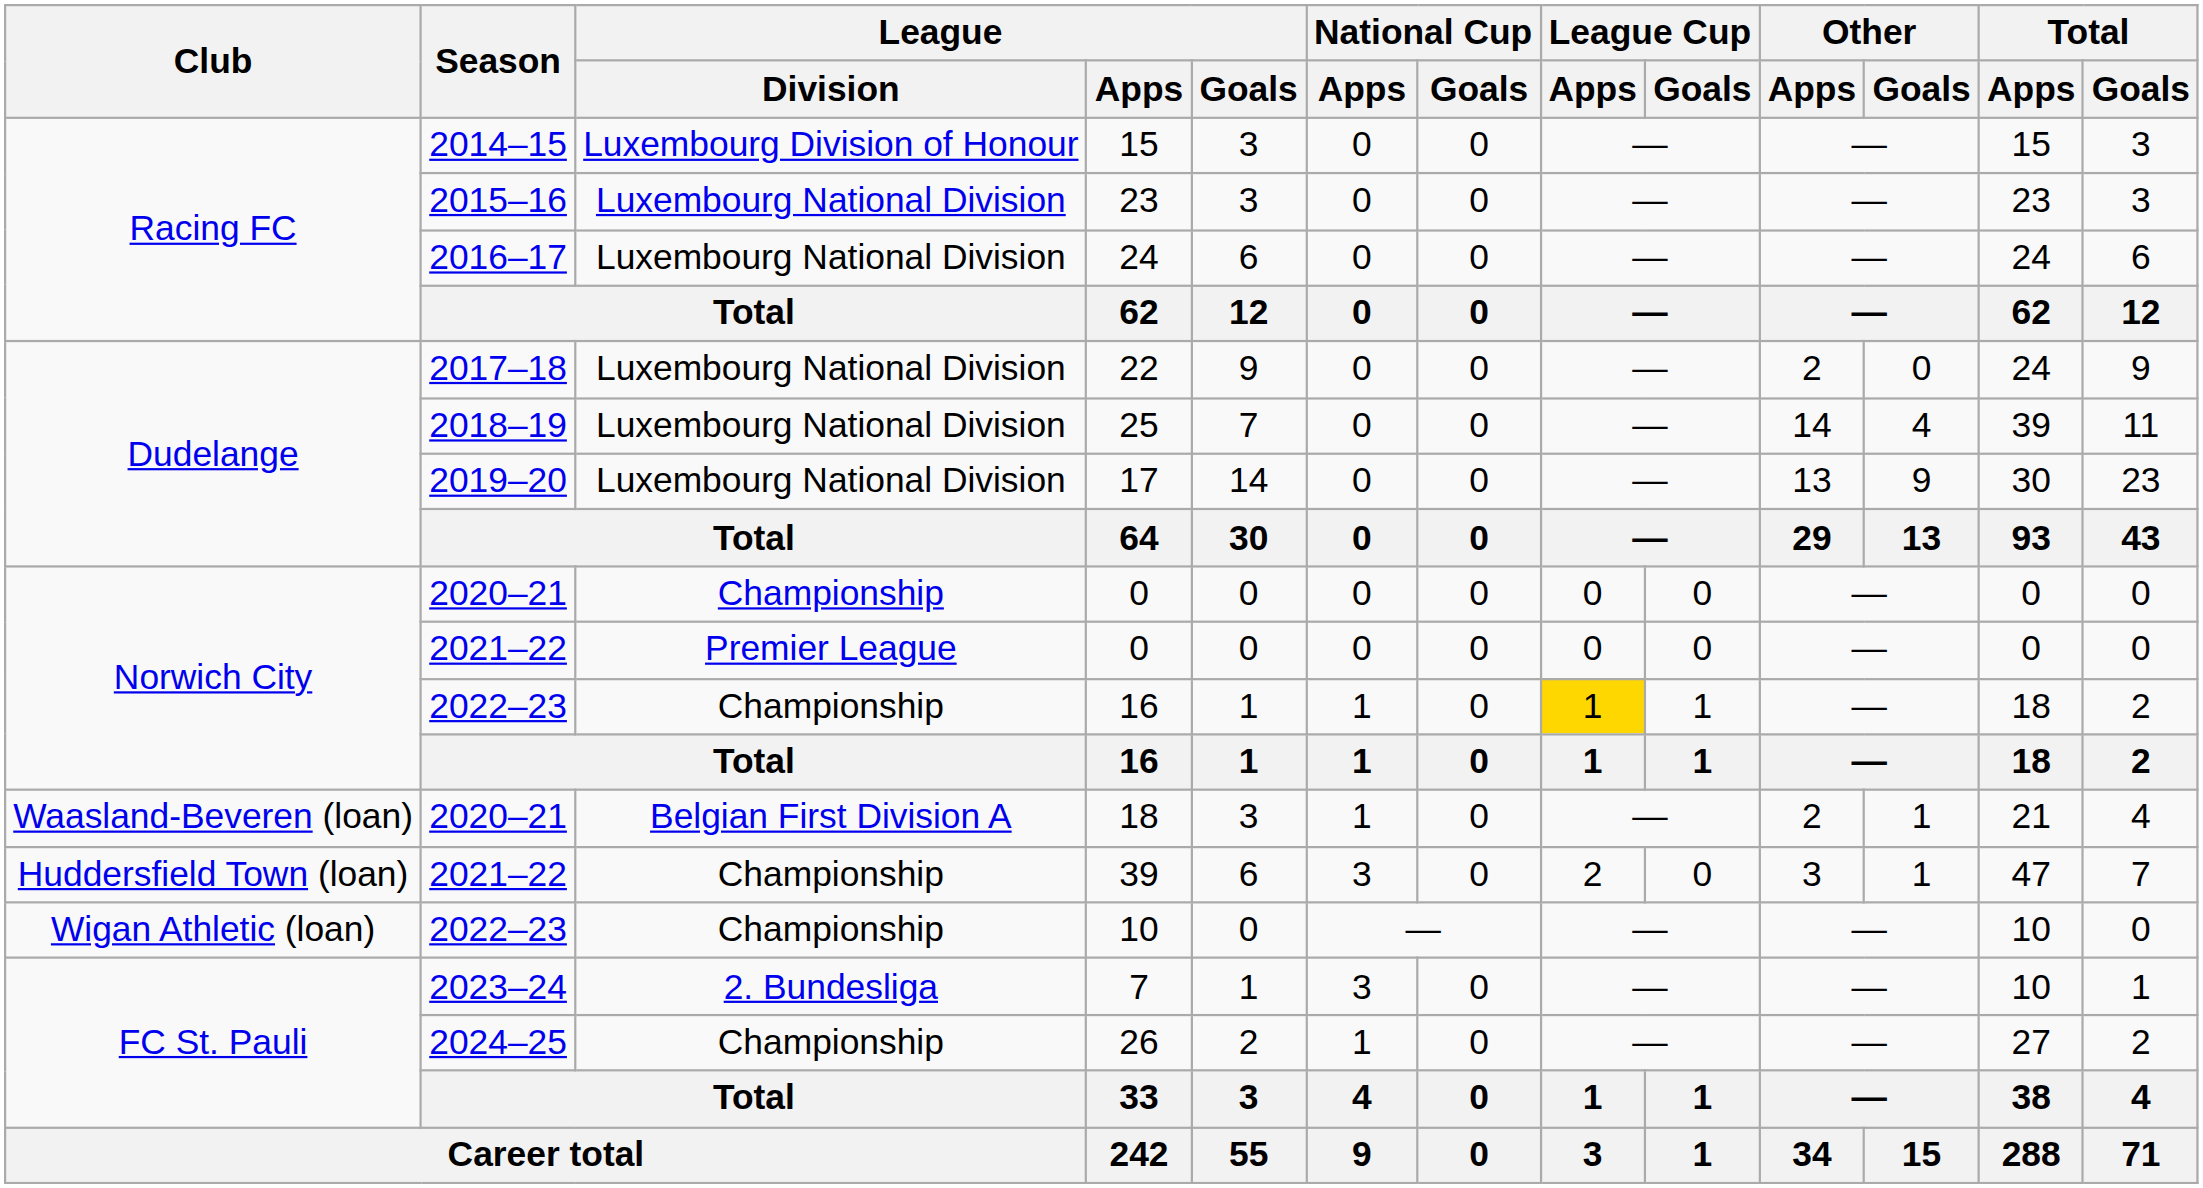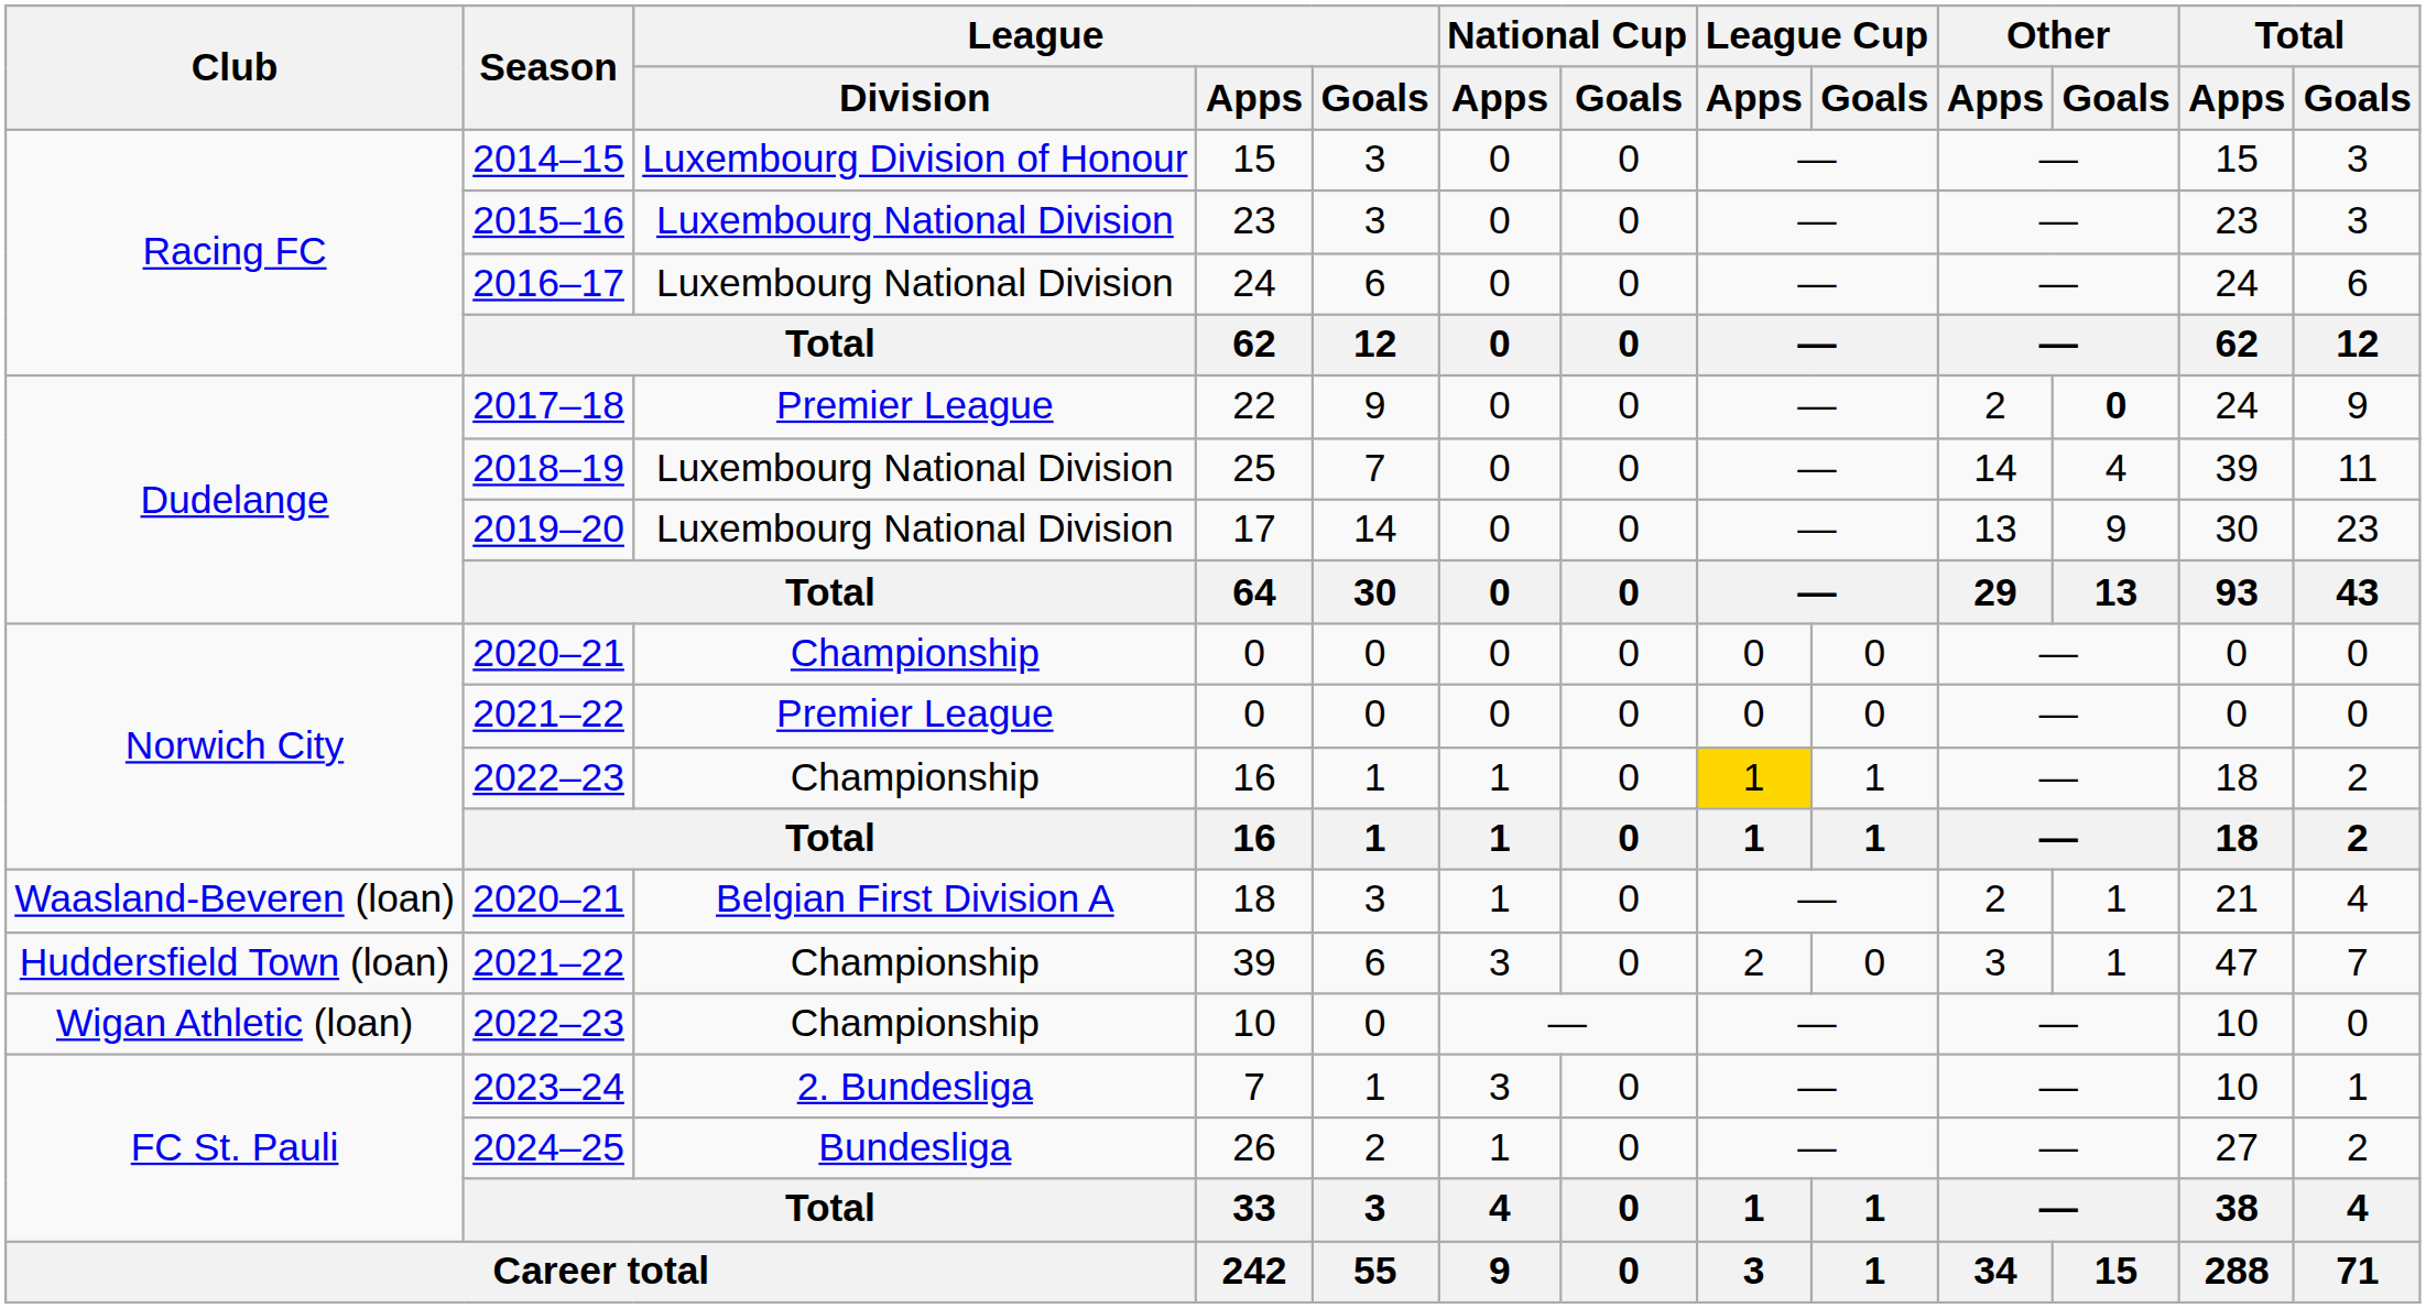 <table class="wikitable" style="text-align:center">
 <tr>
 <th rowspan="2">Club</th>
 <th rowspan="2">Season</th>
 <th colspan="3">League</th>
 <th colspan="2">National Cup</th>
 <th colspan="2">League Cup</th>
 <th colspan="2">Other</th>
 <th colspan="2">Total</th>
 </tr>
 <tr>
 <th>Division</th>
 <th>Apps</th>
 <th>Goals</th>
 <th>Apps</th>
 <th>Goals</th>
 <th>Apps</th>
 <th>Goals</th>
 <th>Apps</th>
 <th>Goals</th>
 <th>Apps</th>
 <th>Goals</th>
 </tr>
 <tr>
 <td rowspan="4"><a href='#'>Racing FC</a></td>
 <td><a href='#'>2014–15</a></td>
 <td><a href='#'>Luxembourg Division of Honour</a></td>
 <td>15</td>
 <td>3</td>
 <td>0</td>
 <td>0</td>
 <td colspan="2">—</td>
 <td colspan="2">—</td>
 <td>15</td>
 <td>3</td>
 </tr>
 <tr>
 <td><a href='#'>2015–16</a></td>
 <td><a href='#'>Luxembourg National Division</a></td>
 <td>23</td>
 <td>3</td>
 <td>0</td>
 <td>0</td>
 <td colspan="2">—</td>
 <td colspan="2">—</td>
 <td>23</td>
 <td>3</td>
 </tr>
 <tr>
 <td><a href='#'>2016–17</a></td>
 <td>Luxembourg National Division</td>
 <td>24</td>
 <td>6</td>
 <td>0</td>
 <td>0</td>
 <td colspan="2">—</td>
 <td colspan="2">—</td>
 <td>24</td>
 <td>6</td>
 </tr>
 <tr>
 <th colspan="2">Total</th>
 <th>62</th>
 <th>12</th>
 <th>0</th>
 <th>0</th>
 <th colspan="2">—</th>
 <th colspan="2">—</th>
 <th>62</th>
 <th>12</th>
 </tr>
 <tr>
 <td rowspan="4"><a href='#'>Dudelange</a></td>
 <td><a href='#'>2017–18</a></td>
-<td>Luxembourg National Division</td>
+<td><a href='#'>Premier League</a></td>
 <td>22</td>
 <td>9</td>
 <td>0</td>
 <td>0</td>
 <td colspan="2">—</td>
 <td>2</td>
-<td>0</td>
+<td><strong>0</strong></td>
 <td>24</td>
 <td>9</td>
 </tr>
 <tr>
 <td><a href='#'>2018–19</a></td>
 <td>Luxembourg National Division</td>
 <td>25</td>
 <td>7</td>
 <td>0</td>
 <td>0</td>
 <td colspan="2">—</td>
 <td>14</td>
 <td>4</td>
 <td>39</td>
 <td>11</td>
 </tr>
 <tr>
 <td><a href='#'>2019–20</a></td>
 <td>Luxembourg National Division</td>
 <td>17</td>
 <td>14</td>
 <td>0</td>
 <td>0</td>
 <td colspan="2">—</td>
 <td>13</td>
 <td>9</td>
 <td>30</td>
 <td>23</td>
 </tr>
 <tr>
 <th colspan="2">Total</th>
 <th>64</th>
 <th>30</th>
 <th>0</th>
 <th>0</th>
 <th colspan="2">—</th>
 <th>29</th>
 <th>13</th>
 <th>93</th>
 <th>43</th>
 </tr>
 <tr>
 <td rowspan="4"><a href='#'>Norwich City</a></td>
 <td><a href='#'>2020–21</a></td>
 <td><a href='#'>Championship</a></td>
 <td>0</td>
 <td>0</td>
 <td>0</td>
 <td>0</td>
 <td>0</td>
 <td>0</td>
 <td colspan="2">—</td>
 <td>0</td>
 <td>0</td>
 </tr>
 <tr>
 <td><a href='#'>2021–22</a></td>
 <td><a href='#'>Premier League</a></td>
 <td>0</td>
 <td>0</td>
 <td>0</td>
 <td>0</td>
 <td>0</td>
 <td>0</td>
 <td colspan="2">—</td>
 <td>0</td>
 <td>0</td>
 </tr>
 <tr>
 <td><a href='#'>2022–23</a></td>
 <td>Championship</td>
 <td>16</td>
 <td>1</td>
 <td>1</td>
 <td>0</td>
 <td style="background: gold;">1</td>
 <td>1</td>
 <td colspan="2">—</td>
 <td>18</td>
 <td>2</td>
 </tr>
 <tr>
 <th colspan="2">Total</th>
 <th>16</th>
 <th>1</th>
 <th>1</th>
 <th>0</th>
 <th>1</th>
 <th>1</th>
 <th colspan="2">—</th>
 <th>18</th>
 <th>2</th>
 </tr>
 <tr>
 <td><a href='#'>Waasland-Beveren</a> (loan)</td>
 <td><a href='#'>2020–21</a></td>
 <td><a href='#'>Belgian First Division A</a></td>
 <td>18</td>
 <td>3</td>
 <td>1</td>
 <td>0</td>
 <td colspan="2">—</td>
 <td>2</td>
 <td>1</td>
 <td>21</td>
 <td>4</td>
 </tr>
 <tr>
 <td><a href='#'>Huddersfield Town</a> (loan)</td>
 <td><a href='#'>2021–22</a></td>
 <td>Championship</td>
 <td>39</td>
 <td>6</td>
 <td>3</td>
 <td>0</td>
 <td>2</td>
 <td>0</td>
 <td>3</td>
 <td>1</td>
 <td>47</td>
 <td>7</td>
 </tr>
 <tr>
 <td><a href='#'>Wigan Athletic</a> (loan)</td>
 <td><a href='#'>2022–23</a></td>
 <td>Championship</td>
 <td>10</td>
 <td>0</td>
 <td colspan="2">—</td>
 <td colspan="2">—</td>
 <td colspan="2">—</td>
 <td>10</td>
 <td>0</td>
 </tr>
 <tr>
 <td rowspan="3"><a href='#'>FC St. Pauli</a></td>
 <td><a href='#'>2023–24</a></td>
 <td><a href='#'>2. Bundesliga</a></td>
 <td>7</td>
 <td>1</td>
 <td>3</td>
 <td>0</td>
 <td colspan="2">—</td>
 <td colspan="2">—</td>
 <td>10</td>
 <td>1</td>
 </tr>
 <tr>
 <td><a href='#'>2024–25</a></td>
-<td>Championship</td>
+<td><a href='#'>Bundesliga</a></td>
 <td>26</td>
 <td>2</td>
 <td>1</td>
 <td>0</td>
 <td colspan="2">—</td>
 <td colspan="2">—</td>
 <td>27</td>
 <td>2</td>
 </tr>
 <tr>
 <th colspan="2">Total</th>
 <th>33</th>
 <th>3</th>
 <th>4</th>
 <th>0</th>
 <th>1</th>
 <th>1</th>
 <th colspan="2">—</th>
 <th>38</th>
 <th>4</th>
 </tr>
 <tr>
 <th colspan="3">Career total</th>
 <th>242</th>
 <th>55</th>
 <th>9</th>
 <th>0</th>
 <th>3</th>
 <th>1</th>
 <th>34</th>
 <th>15</th>
 <th>288</th>
 <th>71</th>
 </tr>
 </table>
